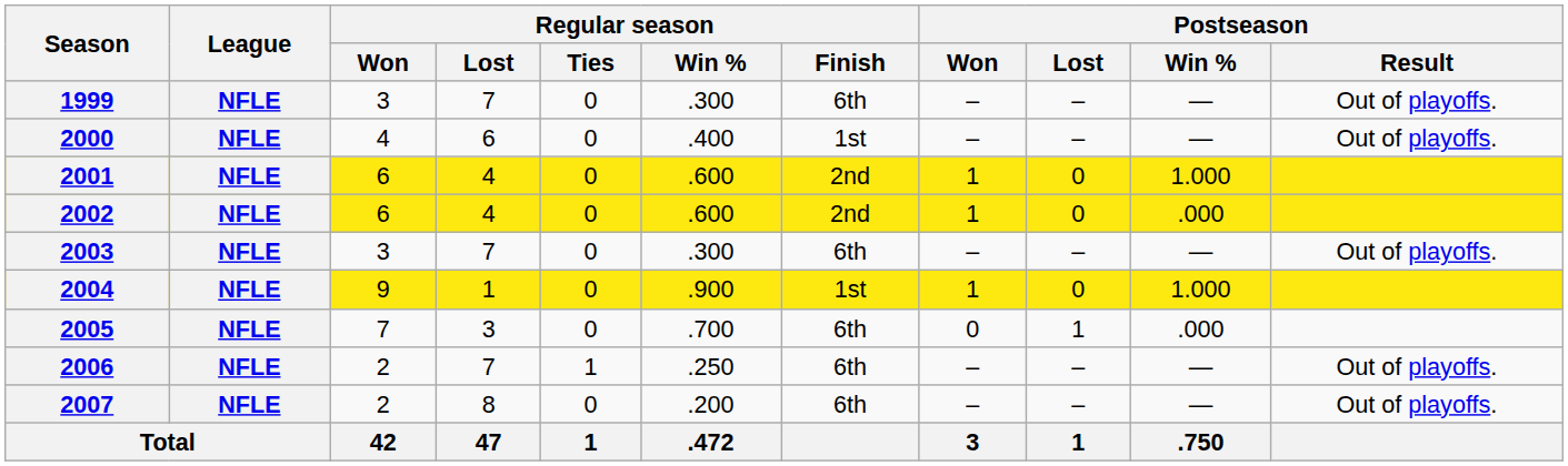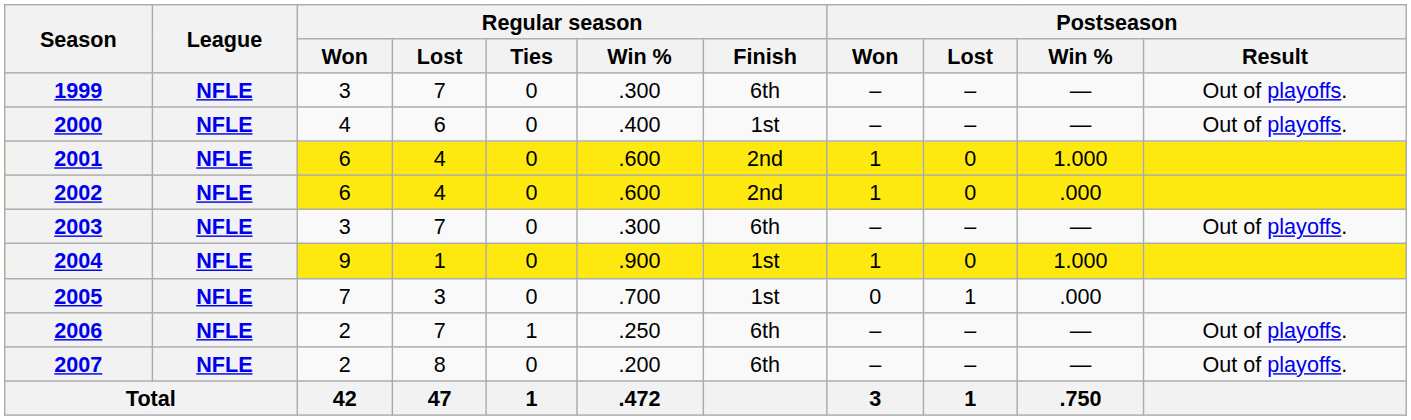 <table class="wikitable" style="font-size: 95%; text-align:center; width:65em">
 <tr>
 <th rowspan="2">Season</th>
 <th rowspan="2">League</th>
 <th colspan="5">Regular season</th>
 <th colspan="4">Postseason</th>
 </tr>
 <tr>
 <th>Won</th>
 <th>Lost</th>
 <th>Ties</th>
 <th>Win %</th>
 <th>Finish</th>
 <th>Won</th>
 <th>Lost</th>
 <th>Win %</th>
 <th>Result</th>
 </tr>
 <tr>
 <th><a href='#'>1999</a></th>
 <th><a href='#'>NFLE</a></th>
 <td>3</td>
 <td>7</td>
 <td>0</td>
 <td>.300</td>
 <td>6th </td>
 <td>–</td>
 <td>–</td>
 <td>—</td>
 <td>Out of <a href='#'>playoffs</a>.</td>
 </tr>
 <tr>
 <th><a href='#'>2000</a></th>
 <th><a href='#'>NFLE</a></th>
 <td>4</td>
 <td>6</td>
 <td>0</td>
 <td>.400</td>
 <td>1st </td>
 <td>–</td>
 <td>–</td>
 <td>—</td>
 <td>Out of <a href='#'>playoffs</a>.</td>
 </tr>
 <tr style="background:#FDE910">
 <th><a href='#'>2001</a></th>
 <th><a href='#'>NFLE</a></th>
 <td>6</td>
 <td>4</td>
 <td>0</td>
 <td>.600</td>
 <td>2nd </td>
 <td>1</td>
 <td>0</td>
 <td>1.000</td>
 <td></td>
 </tr>
 <tr style="background:#FDE910">
 <th><a href='#'>2002</a></th>
 <th><a href='#'>NFLE</a></th>
 <td>6</td>
 <td>4</td>
 <td>0</td>
 <td>.600</td>
 <td>2nd </td>
 <td>1</td>
 <td>0</td>
 <td>.000</td>
 <td></td>
 </tr>
 <tr>
 <th><a href='#'>2003</a></th>
 <th><a href='#'>NFLE</a></th>
 <td>3</td>
 <td>7</td>
 <td>0</td>
 <td>.300</td>
 <td>6th </td>
 <td>–</td>
 <td>–</td>
 <td>—</td>
 <td>Out of <a href='#'>playoffs</a>.</td>
 </tr>
 <tr style="background:#FDE910">
 <th><a href='#'>2004</a></th>
 <th><a href='#'>NFLE</a></th>
 <td>9</td>
 <td>1</td>
 <td>0</td>
 <td>.900</td>
 <td>1st </td>
 <td>1</td>
 <td>0</td>
 <td>1.000</td>
 <td></td>
 </tr>
 <tr>
 <th><a href='#'>2005</a></th>
 <th><a href='#'>NFLE</a></th>
 <td>7</td>
 <td>3</td>
 <td>0</td>
 <td>.700</td>
-<td>6th </td>
+<td>1st </td>
 <td>0</td>
 <td>1</td>
 <td>.000</td>
 <td></td>
 </tr>
 <tr>
 <th><a href='#'>2006</a></th>
 <th><a href='#'>NFLE</a></th>
 <td>2</td>
 <td>7</td>
 <td>1</td>
 <td>.250</td>
 <td>6th </td>
 <td>–</td>
 <td>–</td>
 <td>—</td>
 <td>Out of <a href='#'>playoffs</a>.</td>
 </tr>
 <tr>
 <th><a href='#'>2007</a></th>
 <th><a href='#'>NFLE</a></th>
 <td>2</td>
 <td>8</td>
 <td>0</td>
 <td>.200</td>
 <td>6th </td>
 <td>–</td>
 <td>–</td>
 <td>—</td>
 <td>Out of <a href='#'>playoffs</a>.</td>
 </tr>
 <tr>
 <th colspan="2">Total</th>
 <th>42</th>
 <th>47</th>
 <th>1</th>
 <th>.472</th>
 <th></th>
 <th>3</th>
 <th>1</th>
 <th>.750</th>
 <th></th>
 </tr>
 </table>
